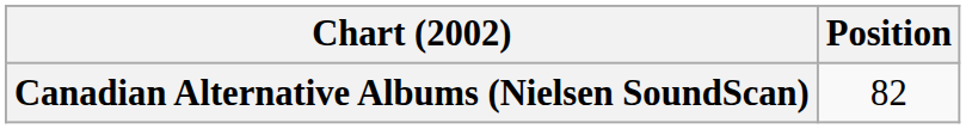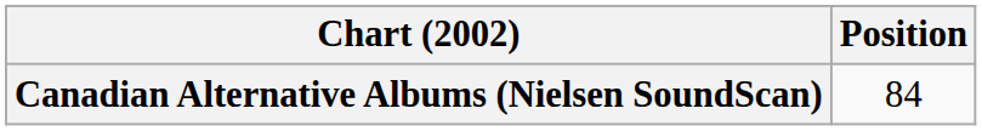 <table class="wikitable plainrowheaders" style="text-align:center">
 <tr>
 <th scope="col">Chart (2002)</th>
 <th scope="col">Position</th>
 </tr>
 <tr>
 <th scope="row">Canadian Alternative Albums (Nielsen SoundScan)</th>
-<td>82</td>
+<td>84</td>
 </tr>
 </table>
